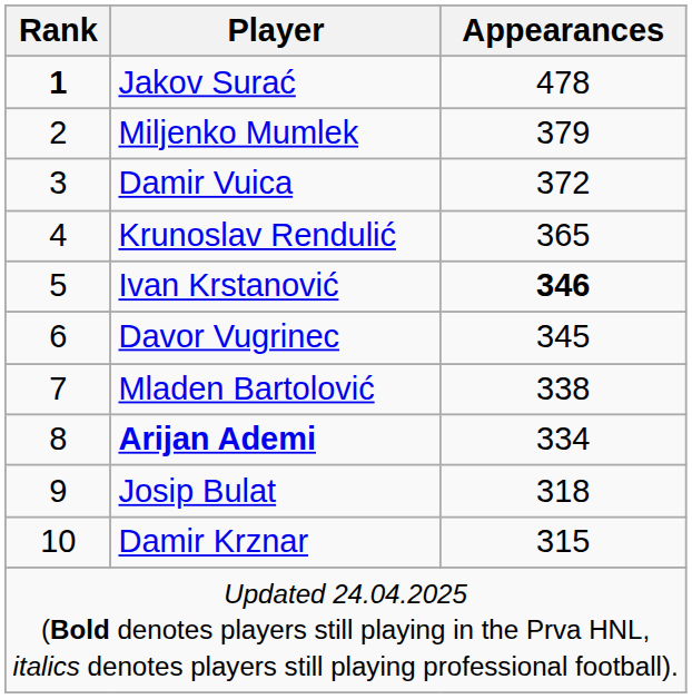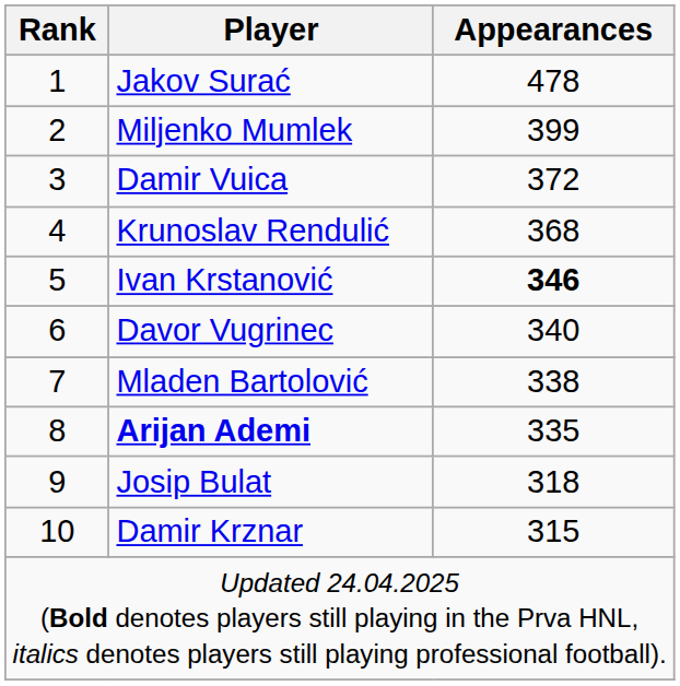 <table class="wikitable" style="text-align:center">
 <tr>
 <th>Rank</th>
 <th>Player</th>
 <th>Appearances</th>
 </tr>
 <tr>
-<td><strong>1</strong></td>
+<td>1</td>
 <td style="text-align:left;"> <a href='#'>Jakov Surać</a></td>
 <td>478</td>
 </tr>
 <tr>
 <td>2</td>
 <td style="text-align:left;"> <a href='#'>Miljenko Mumlek</a></td>
-<td>379</td>
+<td>399</td>
 </tr>
 <tr>
 <td>3</td>
 <td style="text-align:left;"> <a href='#'>Damir Vuica</a></td>
 <td>372</td>
 </tr>
 <tr>
 <td>4</td>
 <td style="text-align:left;"> <a href='#'>Krunoslav Rendulić</a></td>
-<td>365</td>
+<td>368</td>
 </tr>
 <tr>
 <td>5</td>
 <td style="text-align:left;"> <a href='#'>Ivan Krstanović</a></td>
 <td><strong>346</strong></td>
 </tr>
 <tr>
 <td>6</td>
 <td style="text-align:left;"> <a href='#'>Davor Vugrinec</a></td>
-<td>345</td>
+<td>340</td>
 </tr>
 <tr>
 <td>7</td>
 <td style="text-align:left;"> <a href='#'>Mladen Bartolović</a></td>
 <td>338</td>
 </tr>
 <tr>
 <td>8</td>
 <td style="text-align:left;"><strong> <a href='#'>Arijan Ademi</a></strong></td>
-<td>334</td>
+<td>335</td>
 </tr>
 <tr>
 <td>9</td>
 <td style="text-align:left;"> <a href='#'>Josip Bulat</a></td>
 <td>318</td>
 </tr>
 <tr>
 <td>10</td>
 <td style="text-align:left;"> <a href='#'>Damir Krznar</a></td>
 <td>315</td>
 </tr>
 <tr>
 <td colspan="3"><small><em>Updated 24.04.2025</em><br>(<strong>Bold</strong> denotes players still playing in the Prva HNL,<br><em>italics</em> denotes players still playing professional football).</small></td>
 </tr>
 </table>
